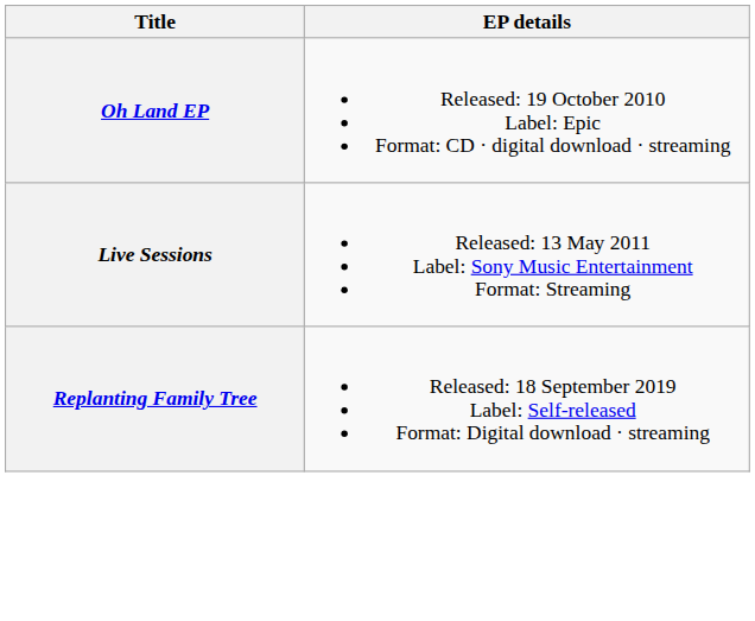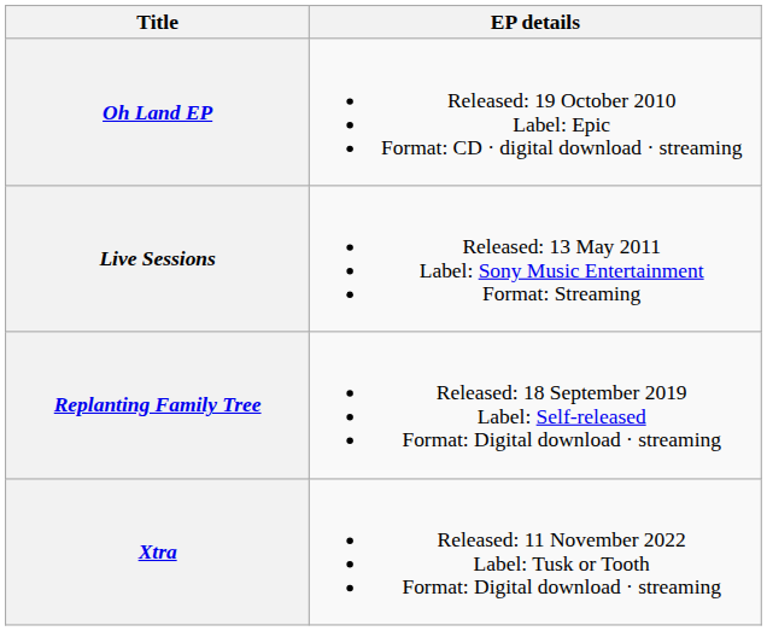 <table class="wikitable plainrowheaders" style="text-align:center;">
 <tr>
 <th scope="col" style="width:14em;">Title</th>
 <th scope="col" style="width:21em;">EP details</th>
 </tr>
 <tr>
 <th scope="row"><em><a href='#'>Oh Land EP</a></em></th>
 <td><br><ul><li>Released: 19 October 2010</li><li>Label: Epic</li><li>Format: CD · digital download · streaming</li></ul></td>
 </tr>
 <tr>
 <th scope="row"><em>Live Sessions</em></th>
 <td><br><ul><li>Released: 13 May 2011</li><li>Label: <a href='#'>Sony Music Entertainment</a></li><li>Format: Streaming</li></ul></td>
 </tr>
 <tr>
 <th scope="row"><em><a href='#'>Replanting Family Tree</a></em></th>
 <td><br><ul><li>Released: 18 September 2019</li><li>Label: <a href='#'>Self-released</a></li><li>Format: Digital download · streaming</li></ul></td>
 </tr>
+<tr>
+<th scope="row"><em><a href='#'>Xtra</a></em></th>
+<td><br><ul><li>Released: 11 November 2022</li><li>Label: Tusk or Tooth</li><li>Format: Digital download · streaming</li></ul></td>
+</tr>
 </table>
